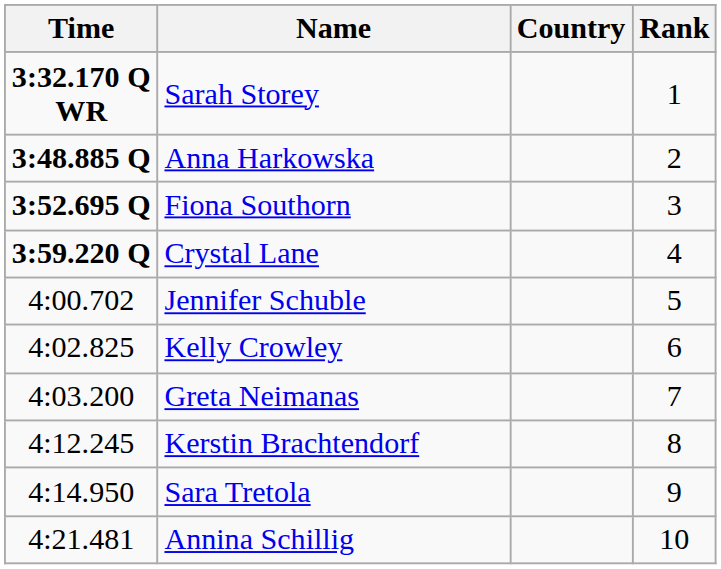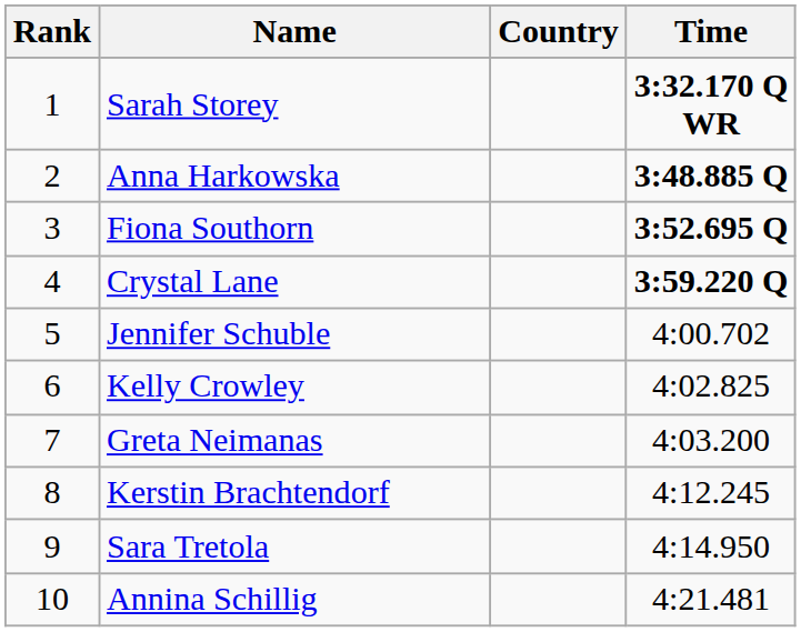 <table class="wikitable sortable">
 <tr>
-<th>Time</th>
+<th width=20>Rank</th>
 <th width=180>Name</th>
 <th>Country</th>
-<th width=20>Rank</th>
+<th>Time</th>
 </tr>
 <tr>
-<td align="center"><strong>3:32.170</strong> <strong>Q</strong><br> <strong>WR </strong></td>
+<td align="center">1</td>
 <td><a href='#'>Sarah Storey</a></td>
 <td></td>
-<td align="center">1</td>
+<td align="center"><strong>3:32.170</strong> <strong>Q</strong><br> <strong>WR </strong></td>
 </tr>
 <tr>
-<td align="center"><strong>3:48.885</strong> <strong>Q</strong></td>
+<td align="center">2</td>
 <td><a href='#'>Anna Harkowska</a></td>
 <td></td>
-<td align="center">2</td>
+<td align="center"><strong>3:48.885</strong> <strong>Q</strong></td>
 </tr>
 <tr>
-<td align="center"><strong>3:52.695</strong> <strong>Q</strong></td>
+<td align="center">3</td>
 <td><a href='#'>Fiona Southorn</a></td>
 <td></td>
-<td align="center">3</td>
+<td align="center"><strong>3:52.695</strong> <strong>Q</strong></td>
 </tr>
 <tr>
-<td align="center"><strong>3:59.220</strong> <strong>Q</strong></td>
+<td align="center">4</td>
 <td><a href='#'>Crystal Lane</a></td>
 <td></td>
-<td align="center">4</td>
+<td align="center"><strong>3:59.220</strong> <strong>Q</strong></td>
 </tr>
 <tr>
-<td align="center">4:00.702</td>
+<td align="center">5</td>
 <td><a href='#'>Jennifer Schuble</a></td>
 <td></td>
-<td align="center">5</td>
+<td align="center">4:00.702</td>
 </tr>
 <tr>
-<td align="center">4:02.825</td>
+<td align="center">6</td>
 <td><a href='#'>Kelly Crowley</a></td>
 <td></td>
-<td align="center">6</td>
+<td align="center">4:02.825</td>
 </tr>
 <tr>
-<td align="center">4:03.200</td>
+<td align="center">7</td>
 <td><a href='#'>Greta Neimanas</a></td>
 <td></td>
-<td align="center">7</td>
+<td align="center">4:03.200</td>
 </tr>
 <tr>
-<td align="center">4:12.245</td>
+<td align="center">8</td>
 <td><a href='#'>Kerstin Brachtendorf</a></td>
 <td></td>
-<td align="center">8</td>
+<td align="center">4:12.245</td>
 </tr>
 <tr>
-<td align="center">4:14.950</td>
+<td align="center">9</td>
 <td><a href='#'>Sara Tretola</a></td>
 <td></td>
-<td align="center">9</td>
+<td align="center">4:14.950</td>
 </tr>
 <tr>
-<td align="center">4:21.481</td>
+<td align="center">10</td>
 <td><a href='#'>Annina Schillig</a></td>
 <td></td>
-<td align="center">10</td>
+<td align="center">4:21.481</td>
 </tr>
 </table>
